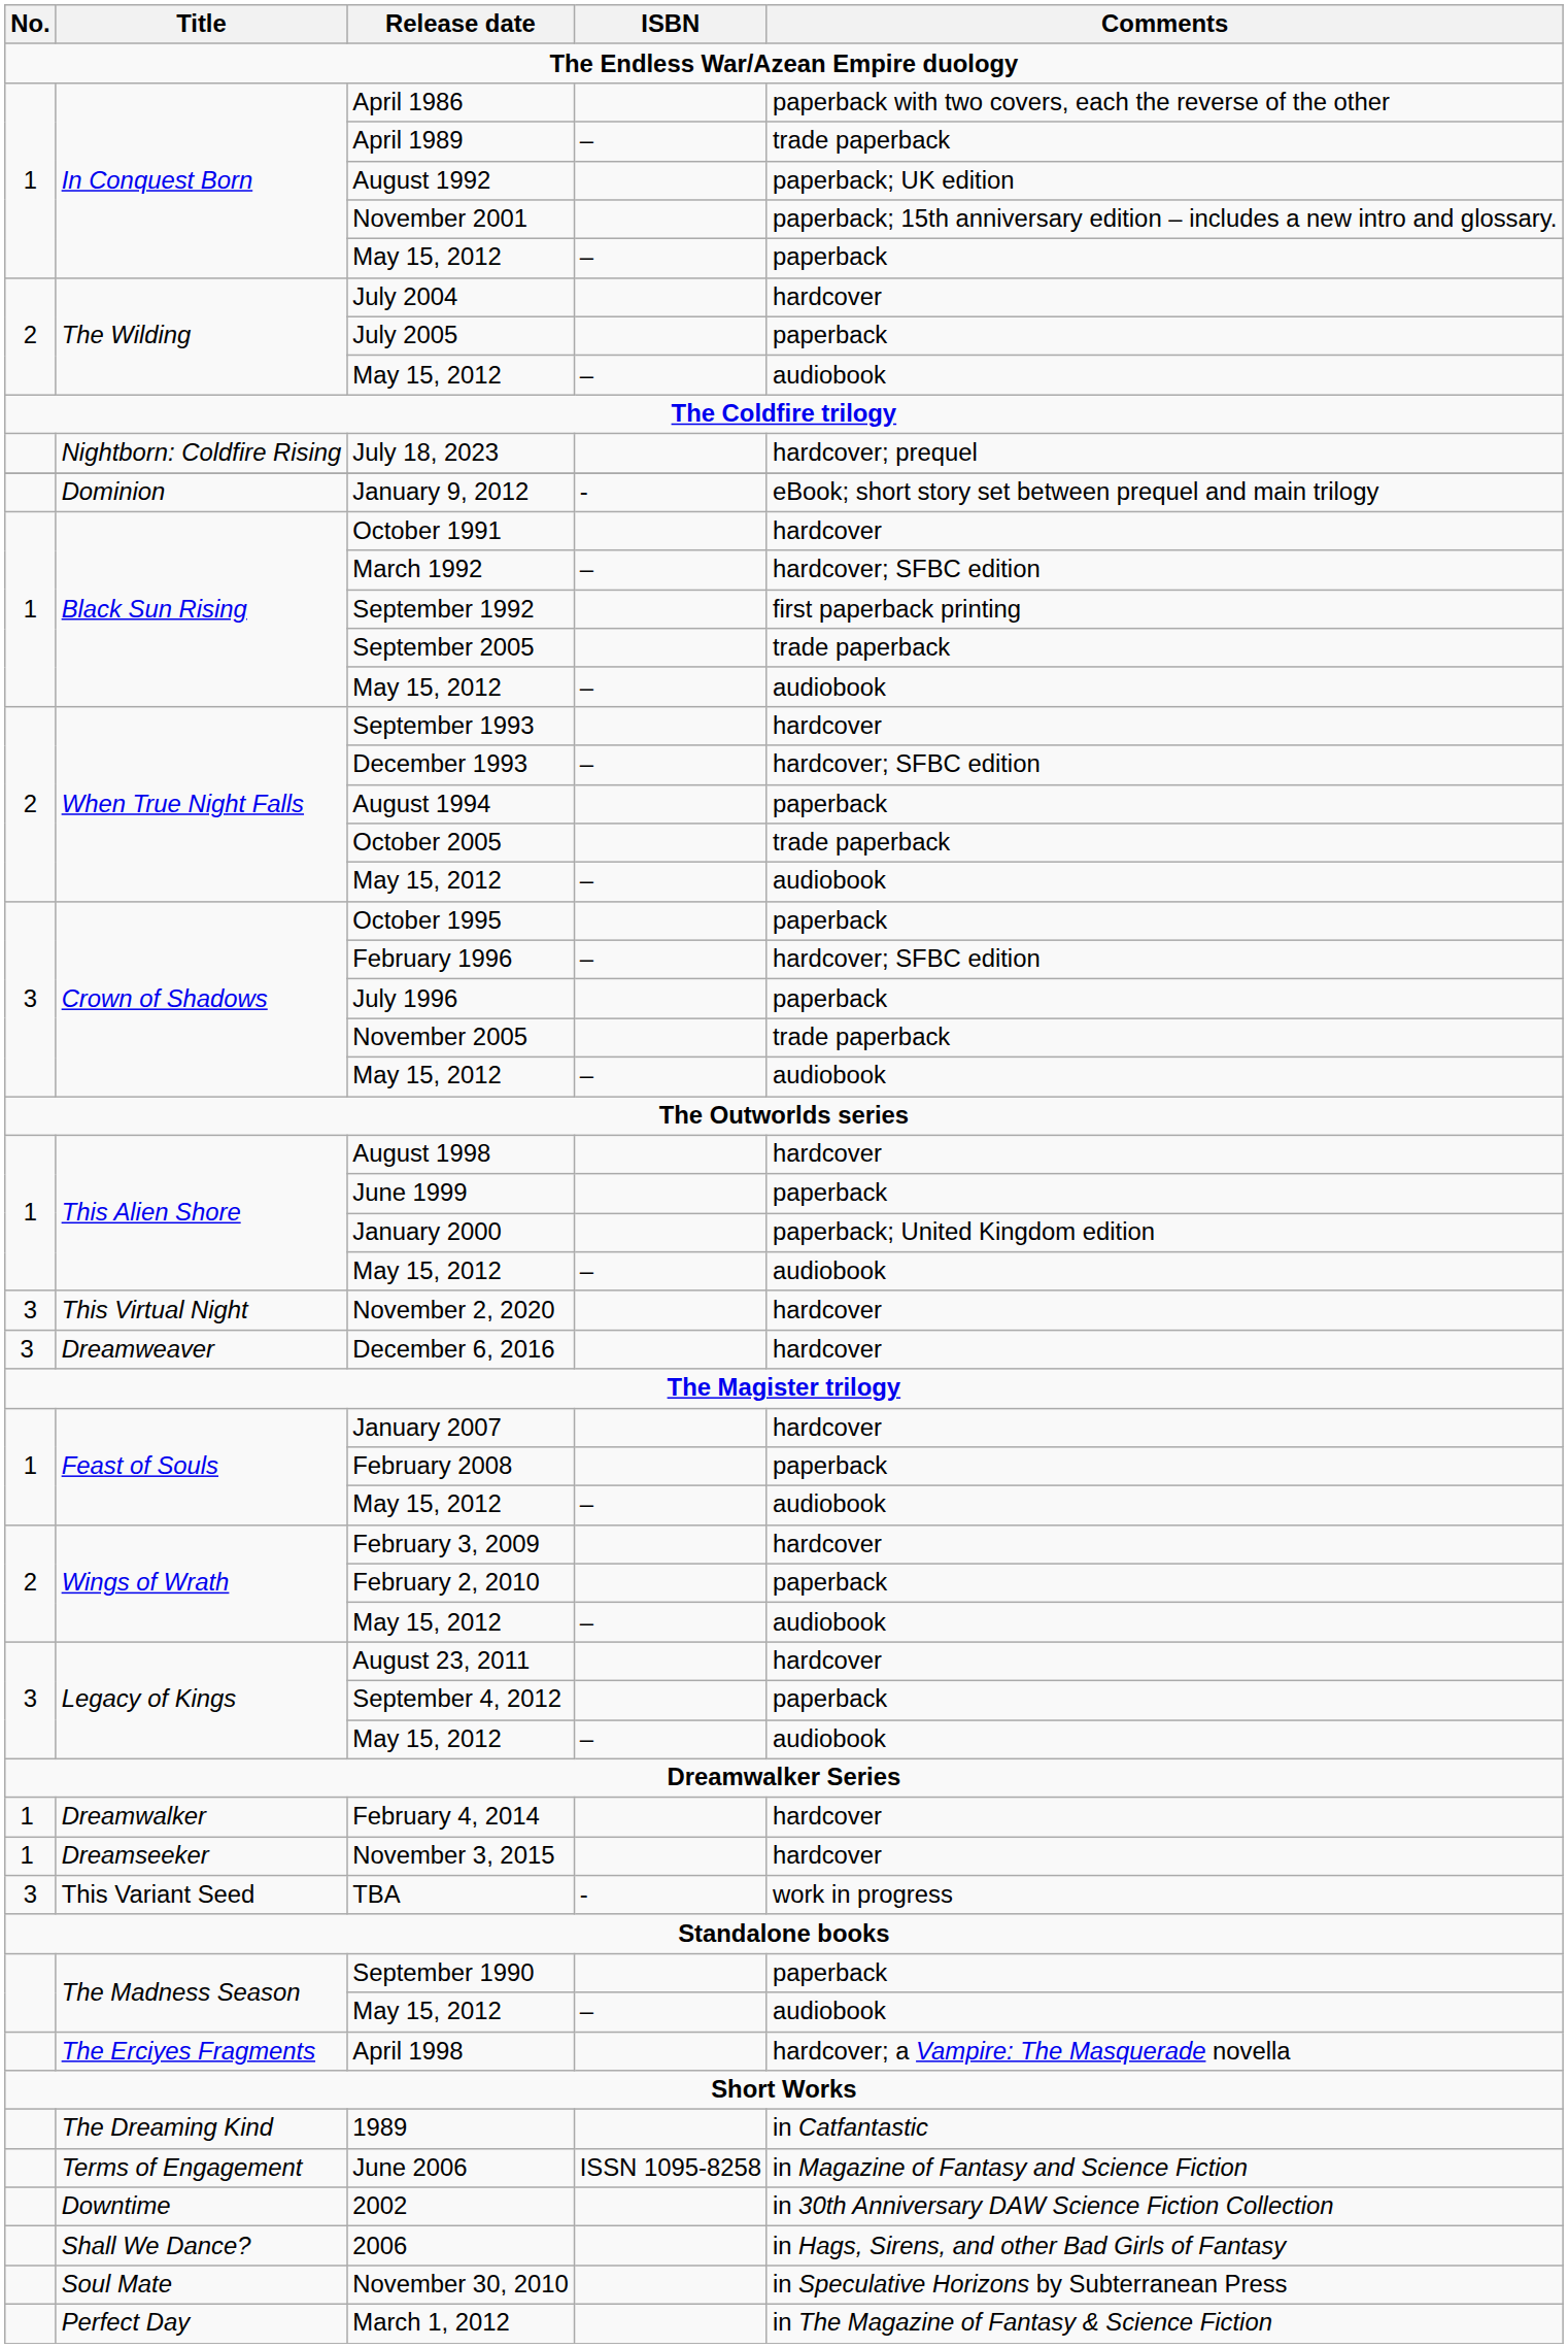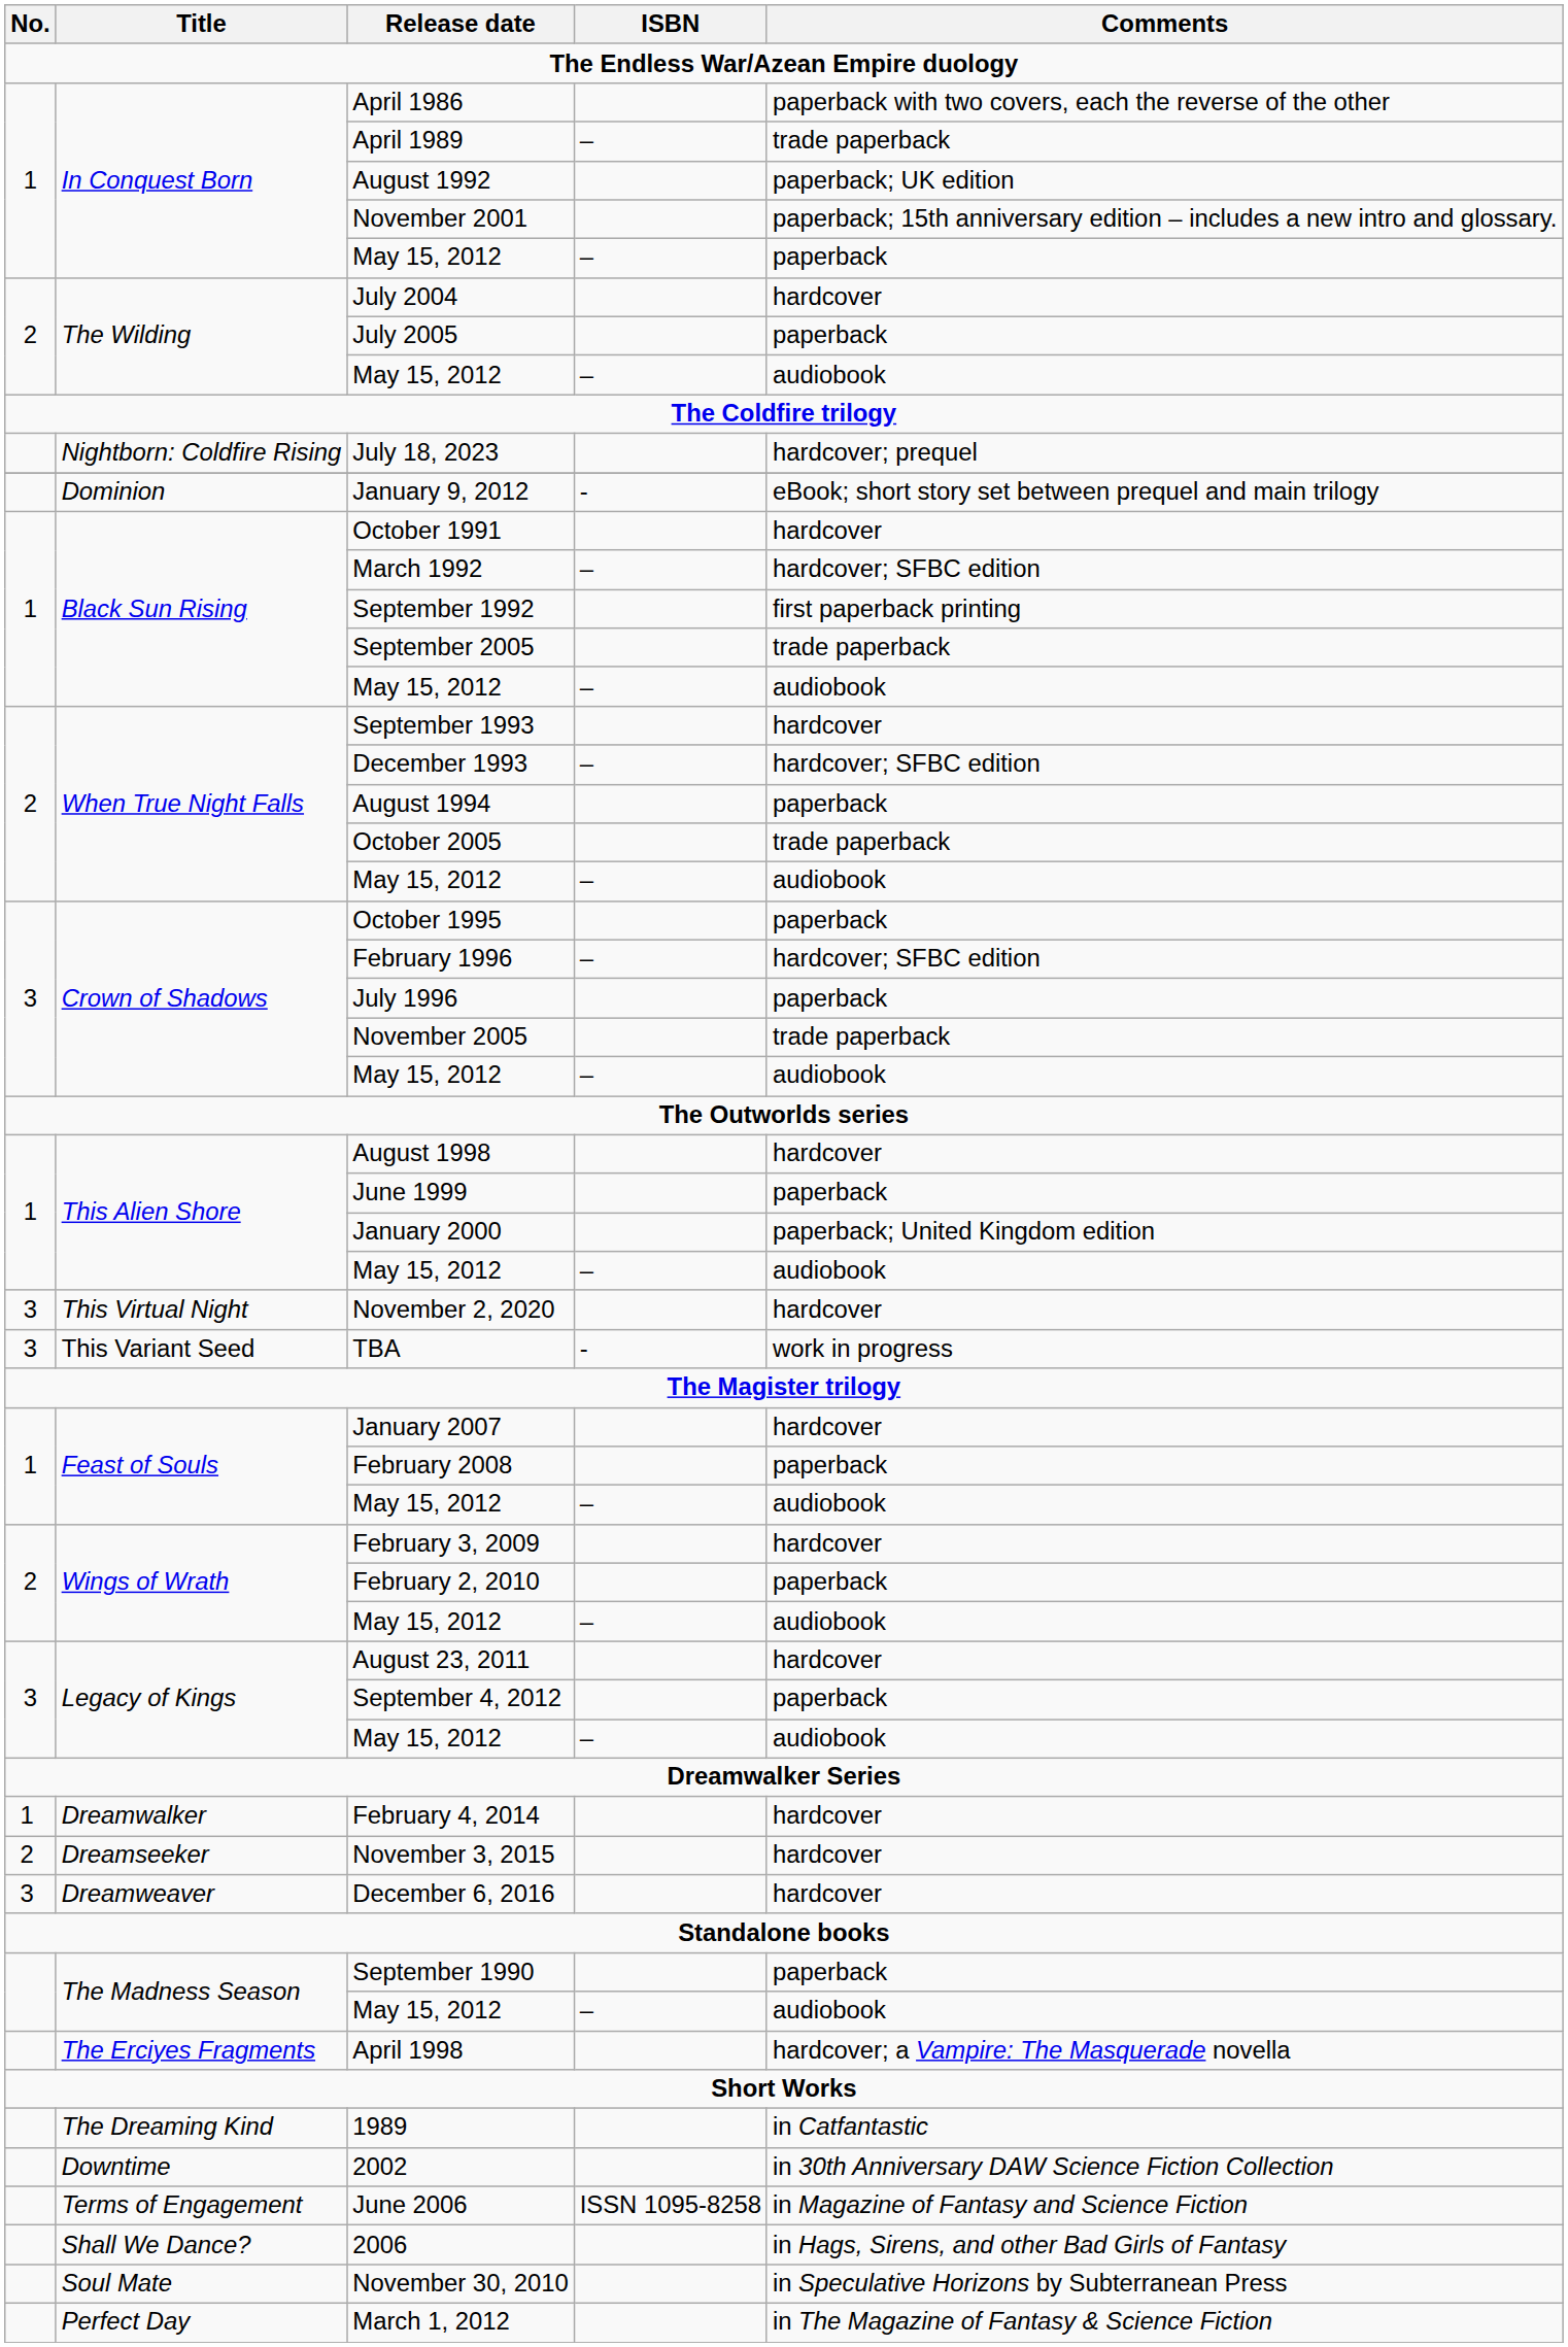 <table class="wikitable">
 <tr>
 <th>No.</th>
 <th>Title</th>
 <th>Release date</th>
 <th>ISBN</th>
 <th>Comments</th>
 </tr>
 <tr>
 <td colspan="5" align="center"><strong>The Endless War/Azean Empire duology</strong></td>
 </tr>
 <tr>
 <td rowspan="5" align="center">1</td>
 <td rowspan="5"><em><a href='#'>In Conquest Born</a></em></td>
 <td>April 1986</td>
 <td></td>
 <td>paperback with two covers, each the reverse of the other</td>
 </tr>
 <tr>
 <td>April 1989</td>
 <td>–</td>
 <td>trade paperback</td>
 </tr>
 <tr>
 <td>August 1992</td>
 <td></td>
 <td>paperback; UK edition</td>
 </tr>
 <tr>
 <td>November 2001</td>
 <td></td>
 <td>paperback; 15th anniversary edition – includes a new intro and glossary.</td>
 </tr>
 <tr>
 <td>May 15, 2012</td>
 <td>–</td>
 <td>paperback</td>
 </tr>
 <tr>
 <td rowspan="3" align="center">2</td>
 <td rowspan="3"><em>The Wilding</em></td>
 <td>July 2004</td>
 <td></td>
 <td>hardcover</td>
 </tr>
 <tr>
 <td>July 2005</td>
 <td></td>
 <td>paperback</td>
 </tr>
 <tr>
 <td>May 15, 2012</td>
 <td>–</td>
 <td>audiobook</td>
 </tr>
 <tr>
 <td colspan="5" align="center"><strong><a href='#'>The Coldfire trilogy</a></strong></td>
 </tr>
 <tr>
 <td align="center"> </td>
 <td><em>Nightborn: Coldfire Rising</em></td>
 <td>July 18, 2023</td>
 <td></td>
 <td>hardcover; prequel</td>
 </tr>
 <tr>
 </tr>
 <tr>
 <td align="center"> </td>
 <td><em>Dominion</em></td>
 <td>January 9, 2012</td>
 <td>-</td>
 <td>eBook; short story set between prequel and main trilogy</td>
 </tr>
 <tr>
 <td rowspan="5" align="center">1</td>
 <td rowspan="5"><em><a href='#'>Black Sun Rising</a></em></td>
 <td>October 1991</td>
 <td></td>
 <td>hardcover</td>
 </tr>
 <tr>
 <td>March 1992</td>
 <td>–</td>
 <td>hardcover; SFBC edition</td>
 </tr>
 <tr>
 <td>September 1992</td>
 <td></td>
 <td>first paperback printing</td>
 </tr>
 <tr>
 <td>September 2005</td>
 <td></td>
 <td>trade paperback</td>
 </tr>
 <tr>
 <td>May 15, 2012</td>
 <td>–</td>
 <td>audiobook</td>
 </tr>
 <tr>
 <td rowspan="5" align="center">2</td>
 <td rowspan="5"><em><a href='#'>When True Night Falls</a></em></td>
 <td>September 1993</td>
 <td></td>
 <td>hardcover</td>
 </tr>
 <tr>
 <td>December 1993</td>
 <td>–</td>
 <td>hardcover; SFBC edition</td>
 </tr>
 <tr>
 <td>August 1994</td>
 <td></td>
 <td>paperback</td>
 </tr>
 <tr>
 <td>October 2005</td>
 <td></td>
 <td>trade paperback</td>
 </tr>
 <tr>
 <td>May 15, 2012</td>
 <td>–</td>
 <td>audiobook</td>
 </tr>
 <tr>
 <td rowspan="5" align="center">3</td>
 <td rowspan="5"><em><a href='#'>Crown of Shadows</a></em></td>
 <td>October 1995</td>
 <td></td>
 <td>paperback</td>
 </tr>
 <tr>
 <td>February 1996</td>
 <td>–</td>
 <td>hardcover; SFBC edition</td>
 </tr>
 <tr>
 <td>July 1996</td>
 <td></td>
 <td>paperback</td>
 </tr>
 <tr>
 <td>November 2005</td>
 <td></td>
 <td>trade paperback</td>
 </tr>
 <tr>
 <td>May 15, 2012</td>
 <td>–</td>
 <td>audiobook</td>
 </tr>
 <tr>
 <td colspan="5" align="center"><strong>The Outworlds series</strong></td>
 </tr>
 <tr>
 <td rowspan="4" align="center">1</td>
 <td rowspan="4"><em><a href='#'>This Alien Shore</a></em></td>
 <td>August 1998</td>
 <td></td>
 <td>hardcover</td>
 </tr>
 <tr>
 <td>June 1999</td>
 <td></td>
 <td>paperback</td>
 </tr>
 <tr>
 <td>January 2000</td>
 <td></td>
 <td>paperback; United Kingdom edition</td>
 </tr>
 <tr>
 <td>May 15, 2012</td>
 <td>–</td>
 <td>audiobook</td>
 </tr>
 <tr>
 <td align="center">3</td>
 <td><em>This Virtual Night</em></td>
 <td>November 2, 2020</td>
 <td></td>
 <td>hardcover</td>
 </tr>
 <tr>
-<td align="center">3 </td>
-<td><em>Dreamweaver</em></td>
-<td>December 6, 2016</td>
-<td></td>
-<td>hardcover</td>
+<td align="center">3</td>
+<td>This Variant Seed</td>
+<td>TBA</td>
+<td>-</td>
+<td>work in progress</td>
 </tr>
 <tr>
 <td colspan="5" align="center"><strong><a href='#'>The Magister trilogy</a></strong></td>
 </tr>
 <tr>
 <td rowspan="3" align="center">1</td>
 <td rowspan="3"><em><a href='#'>Feast of Souls</a></em></td>
 <td>January 2007</td>
 <td></td>
 <td>hardcover</td>
 </tr>
 <tr>
 <td>February 2008</td>
 <td></td>
 <td>paperback</td>
 </tr>
 <tr>
 <td>May 15, 2012</td>
 <td>–</td>
 <td>audiobook</td>
 </tr>
 <tr>
 <td rowspan="3" align="center">2</td>
 <td rowspan="3"><em><a href='#'>Wings of Wrath</a></em></td>
 <td>February 3, 2009</td>
 <td></td>
 <td>hardcover</td>
 </tr>
 <tr>
 <td>February 2, 2010</td>
 <td></td>
 <td>paperback</td>
 </tr>
 <tr>
 <td>May 15, 2012</td>
 <td>–</td>
 <td>audiobook</td>
 </tr>
 <tr>
 <td rowspan="3" align="center">3</td>
 <td rowspan="3"><em>Legacy of Kings</em></td>
 <td>August 23, 2011</td>
 <td></td>
 <td>hardcover</td>
 </tr>
 <tr>
 <td>September 4, 2012</td>
 <td></td>
 <td>paperback</td>
 </tr>
 <tr>
 <td>May 15, 2012</td>
 <td>–</td>
 <td>audiobook</td>
 </tr>
 <tr>
 <td colspan="5" align="center"><strong>Dreamwalker Series</strong></td>
 </tr>
 <tr>
 <td align="center">1 </td>
 <td><em>Dreamwalker</em></td>
 <td>February 4, 2014</td>
 <td></td>
 <td>hardcover</td>
 </tr>
 <tr>
-<td align="center">1 </td>
+<td align="center">2 </td>
 <td><em>Dreamseeker</em></td>
 <td>November 3, 2015</td>
 <td></td>
 <td>hardcover</td>
 </tr>
 <tr>
-<td align="center">3</td>
-<td>This Variant Seed</td>
-<td>TBA</td>
-<td>-</td>
-<td>work in progress</td>
+<td align="center">3 </td>
+<td><em>Dreamweaver</em></td>
+<td>December 6, 2016</td>
+<td></td>
+<td>hardcover</td>
 </tr>
 <tr>
 <td colspan="5" align="center"><strong>Standalone books</strong></td>
 </tr>
 <tr>
 <td rowspan="2" align="center"> </td>
 <td rowspan="2"><em>The Madness Season</em></td>
 <td>September 1990</td>
 <td></td>
 <td>paperback</td>
 </tr>
 <tr>
 <td>May 15, 2012</td>
 <td>–</td>
 <td>audiobook</td>
 </tr>
 <tr>
 <td align="center"> </td>
 <td><em><a href='#'>The Erciyes Fragments</a></em></td>
 <td>April 1998</td>
 <td></td>
 <td>hardcover; a <em><a href='#'>Vampire: The Masquerade</a></em> novella</td>
 </tr>
 <tr>
 <td colspan="5" align="center"><strong>Short Works</strong></td>
 </tr>
 <tr>
 <td align="center"></td>
 <td><em>The Dreaming Kind</em></td>
 <td>1989</td>
 <td></td>
 <td>in  <em>Catfantastic</em></td>
 </tr>
 <tr>
 <td align="center"></td>
+<td><em>Downtime</em></td>
+<td>2002</td>
+<td></td>
+<td>in  <em>30th Anniversary DAW Science Fiction Collection</em></td>
+</tr>
+<tr>
+<td align="center"></td>
 <td><em>Terms of Engagement</em></td>
 <td>June 2006</td>
 <td>ISSN 1095-8258</td>
 <td>in  <em>Magazine of Fantasy and Science Fiction</em></td>
-</tr>
-<tr>
-<td align="center"></td>
-<td><em>Downtime</em></td>
-<td>2002</td>
-<td></td>
-<td>in  <em>30th Anniversary DAW Science Fiction Collection</em></td>
 </tr>
 <tr>
 <td align="center"></td>
 <td><em>Shall We Dance?</em></td>
 <td>2006</td>
 <td></td>
 <td>in  <em>Hags, Sirens, and other Bad Girls of Fantasy</em></td>
 </tr>
 <tr>
 <td align="center"></td>
 <td><em>Soul Mate</em></td>
 <td>November 30, 2010</td>
 <td></td>
 <td>in <em>Speculative Horizons</em> by Subterranean Press</td>
 </tr>
 <tr>
 <td align="center"></td>
 <td><em>Perfect Day</em></td>
 <td>March 1, 2012</td>
 <td></td>
 <td>in <em>The Magazine of Fantasy & Science Fiction</em></td>
 </tr>
 <tr>
 </tr>
 </table>
